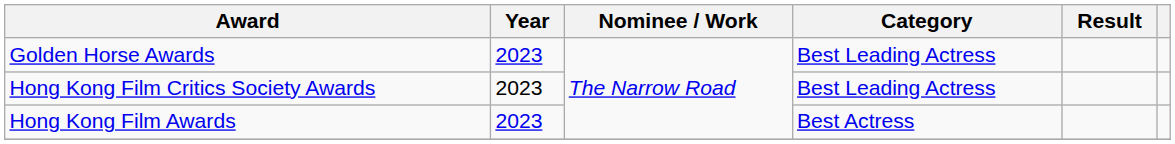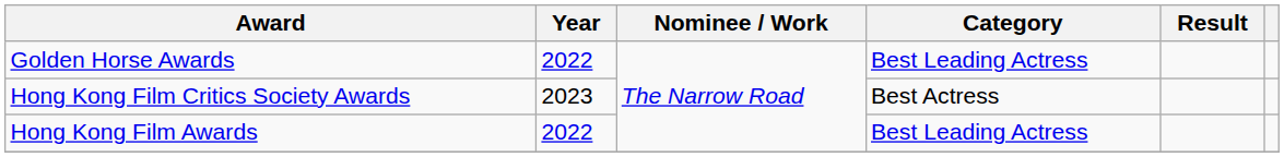 <table class="wikitable plainrowheaders" style="width: 100%;">
 <tr>
 <th scope="col">Award</th>
 <th scope="col">Year</th>
 <th scope="col">Nominee / Work</th>
 <th scope="col">Category</th>
 <th scope="col">Result</th>
 <th scope="col" class="unsortable"></th>
 </tr>
 <tr>
 <td><a href='#'>Golden Horse Awards</a></td>
-<td><a href='#'>2023</a></td>
+<td><a href='#'>2022</a></td>
 <td rowspan="3"><em><a href='#'>The Narrow Road</a></em></td>
 <td><a href='#'>Best Leading Actress</a></td>
 <td></td>
 <td></td>
 </tr>
 <tr>
 <td><a href='#'>Hong Kong Film Critics Society Awards</a></td>
 <td>2023</td>
-<td><a href='#'>Best Leading Actress</a></td>
+<td>Best Actress</td>
 <td></td>
 <td></td>
 </tr>
 <tr>
 <td><a href='#'>Hong Kong Film Awards</a></td>
-<td><a href='#'>2023</a></td>
-<td><a href='#'>Best Actress</a></td>
+<td><a href='#'>2022</a></td>
+<td><a href='#'>Best Leading Actress</a></td>
 <td></td>
 <td></td>
 </tr>
 <tr>
 </tr>
 </table>
